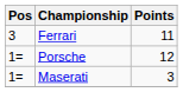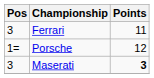 <table class="wikitable" style="font-size: 95%;">
 <tr>
 <th>Pos</th>
 <th>Championship</th>
 <th>Points</th>
 </tr>
 <tr>
 <td>3</td>
 <td> <a href='#'>Ferrari</a></td>
 <td align="right">11</td>
 </tr>
 <tr>
 <td>1=</td>
 <td> <a href='#'>Porsche</a></td>
 <td align="right">12</td>
 </tr>
 <tr>
-<td>1=</td>
+<td>3</td>
 <td> <a href='#'>Maserati</a></td>
-<td align="right">3</td>
+<td align="right"><strong>3</strong></td>
 </tr>
 <tr>
 </tr>
 </table>
